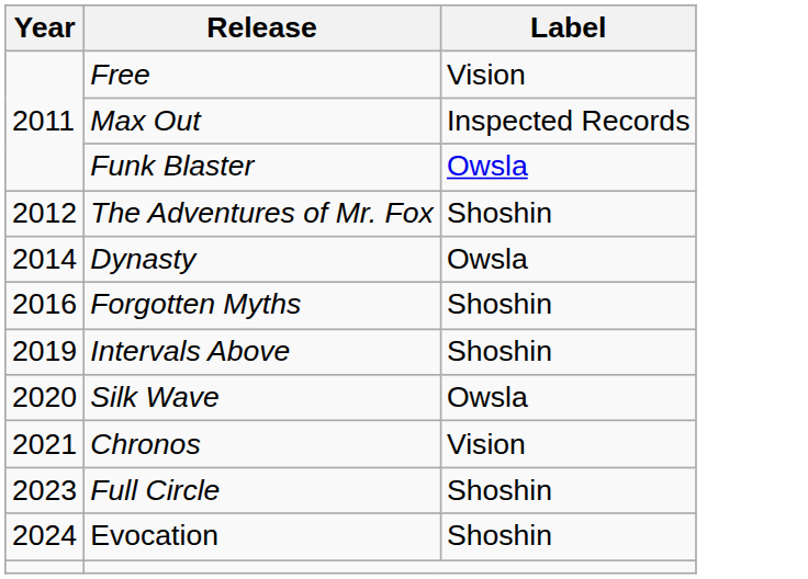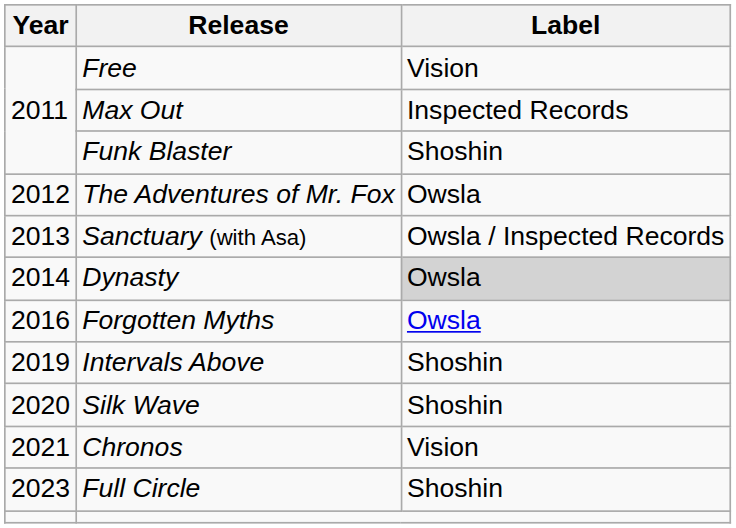 <table class="wikitable plainrowheaders">
 <tr>
 <th>Year</th>
 <th>Release</th>
 <th>Label</th>
 </tr>
 <tr>
 <td rowspan="3">2011</td>
 <td><em>Free</em></td>
 <td>Vision</td>
 </tr>
 <tr>
 <td><em>Max Out</em></td>
 <td>Inspected Records</td>
 </tr>
 <tr>
 <td><em>Funk Blaster</em></td>
-<td><a href='#'>Owsla</a></td>
+<td>Shoshin</td>
 </tr>
 <tr>
 <td>2012</td>
 <td><em>The Adventures of Mr. Fox</em></td>
-<td>Shoshin</td>
+<td>Owsla</td>
+</tr>
+<tr>
+<td>2013</td>
+<td><em>Sanctuary</em> <small>(with Asa)</small></td>
+<td>Owsla / Inspected Records</td>
 </tr>
 <tr>
 <td>2014</td>
 <td><em>Dynasty</em></td>
-<td>Owsla</td>
+<td style="background: lightgrey;">Owsla</td>
 </tr>
 <tr>
 <td>2016</td>
 <td><em>Forgotten Myths</em></td>
-<td>Shoshin</td>
+<td><a href='#'>Owsla</a></td>
 </tr>
 <tr>
 <td>2019</td>
 <td><em>Intervals Above</em></td>
 <td>Shoshin</td>
 </tr>
 <tr>
 <td>2020</td>
 <td><em>Silk Wave</em></td>
-<td>Owsla</td>
+<td>Shoshin</td>
 </tr>
 <tr>
 <td>2021</td>
 <td><em>Chronos</em></td>
 <td>Vision</td>
 </tr>
 <tr>
 <td>2023</td>
 <td><em>Full Circle</em></td>
 <td>Shoshin</td>
 </tr>
 <tr>
-<td>2024</td>
-<td>Evocation</td>
-<td>Shoshin</td>
-</tr>
-<tr>
 <td></td>
 </tr>
 </table>
